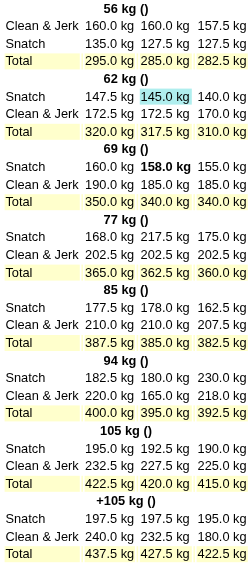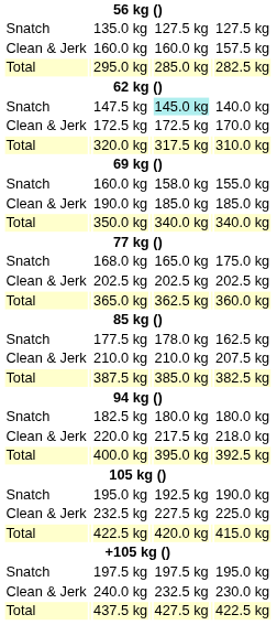 <table>
 <tr>
 <th colspan=7>56 kg ()</th>
+</tr>
+<tr>
+<td>Snatch</td>
+<td></td>
+<td>135.0 kg</td>
+<td></td>
+<td>127.5 kg</td>
+<td></td>
+<td>127.5 kg</td>
 </tr>
 <tr>
 <td>Clean & Jerk</td>
 <td></td>
 <td>160.0 kg</td>
 <td></td>
 <td>160.0 kg</td>
 <td></td>
 <td>157.5 kg</td>
-</tr>
-<tr>
-<td>Snatch</td>
-<td></td>
-<td>135.0 kg</td>
-<td></td>
-<td>127.5 kg</td>
-<td></td>
-<td>127.5 kg</td>
 </tr>
 <tr bgcolor=ffffcc>
 <td>Total</td>
 <td></td>
 <td>295.0 kg</td>
 <td></td>
 <td>285.0 kg</td>
 <td></td>
 <td>282.5 kg</td>
 </tr>
 <tr>
 <th colspan=7>62 kg ()</th>
 </tr>
 <tr>
 <td>Snatch</td>
 <td></td>
 <td>147.5 kg<br></td>
 <td></td>
 <td style="background: paleturquoise;">145.0 kg</td>
 <td></td>
 <td>140.0 kg</td>
 </tr>
 <tr>
 <td>Clean & Jerk</td>
 <td></td>
 <td>172.5 kg</td>
 <td></td>
 <td>172.5 kg</td>
 <td></td>
 <td>170.0 kg</td>
 </tr>
 <tr bgcolor=ffffcc>
 <td>Total</td>
 <td></td>
 <td>320.0 kg</td>
 <td></td>
 <td>317.5 kg</td>
 <td></td>
 <td>310.0 kg</td>
 </tr>
 <tr>
 <th colspan=7>69 kg ()</th>
 </tr>
 <tr>
 <td>Snatch</td>
 <td></td>
 <td>160.0 kg<br></td>
 <td></td>
-<td><strong>158.0 kg</strong></td>
+<td>158.0 kg</td>
 <td></td>
 <td>155.0 kg</td>
 </tr>
 <tr>
 <td>Clean & Jerk</td>
 <td></td>
 <td>190.0 kg</td>
 <td></td>
 <td>185.0 kg</td>
 <td></td>
 <td>185.0 kg</td>
 </tr>
 <tr bgcolor=ffffcc>
 <td>Total</td>
 <td></td>
 <td>350.0 kg<br></td>
 <td></td>
 <td>340.0 kg</td>
 <td></td>
 <td>340.0 kg</td>
 </tr>
 <tr>
 <th colspan=7>77 kg ()</th>
 </tr>
 <tr>
 <td>Snatch</td>
 <td></td>
 <td>168.0 kg<br></td>
 <td></td>
-<td>217.5 kg</td>
+<td>165.0 kg</td>
 <td></td>
 <td>175.0 kg</td>
 </tr>
 <tr>
 <td>Clean & Jerk</td>
 <td></td>
 <td>202.5 kg</td>
 <td></td>
 <td>202.5 kg</td>
 <td></td>
 <td>202.5 kg</td>
 </tr>
 <tr bgcolor=ffffcc>
 <td>Total</td>
 <td></td>
 <td>365.0 kg</td>
 <td></td>
 <td>362.5 kg</td>
 <td></td>
 <td>360.0 kg</td>
 </tr>
 <tr>
 <th colspan=7>85 kg ()</th>
 </tr>
 <tr>
 <td>Snatch</td>
 <td></td>
 <td>177.5 kg</td>
 <td></td>
 <td>178.0 kg<br></td>
 <td></td>
 <td>162.5 kg</td>
 </tr>
 <tr>
 <td>Clean & Jerk</td>
 <td></td>
 <td>210.0 kg</td>
 <td></td>
 <td>210.0 kg</td>
 <td></td>
 <td>207.5 kg</td>
 </tr>
 <tr bgcolor=ffffcc>
 <td>Total</td>
 <td></td>
 <td>387.5 kg</td>
 <td></td>
 <td>385.0 kg</td>
 <td></td>
 <td>382.5 kg</td>
 </tr>
 <tr>
 <th colspan=7>94 kg ()</th>
 </tr>
 <tr>
 <td>Snatch</td>
 <td></td>
 <td>182.5 kg</td>
 <td></td>
 <td>180.0 kg</td>
 <td></td>
-<td>230.0 kg</td>
+<td>180.0 kg</td>
 </tr>
 <tr>
 <td>Clean & Jerk</td>
 <td></td>
 <td>220.0 kg</td>
 <td></td>
-<td>165.0 kg</td>
+<td>217.5 kg</td>
 <td></td>
 <td>218.0 kg</td>
 </tr>
 <tr bgcolor=ffffcc>
 <td>Total</td>
 <td></td>
 <td>400.0 kg</td>
 <td></td>
 <td>395.0 kg</td>
 <td></td>
 <td>392.5 kg</td>
 </tr>
 <tr>
 <th colspan=7>105 kg ()</th>
 </tr>
 <tr>
 <td>Snatch</td>
 <td></td>
 <td>195.0 kg</td>
 <td></td>
 <td>192.5 kg</td>
 <td></td>
 <td>190.0 kg</td>
 </tr>
 <tr>
 <td>Clean & Jerk</td>
 <td></td>
 <td>232.5 kg</td>
 <td></td>
 <td>227.5 kg</td>
 <td></td>
 <td>225.0 kg</td>
 </tr>
 <tr bgcolor=ffffcc>
 <td>Total</td>
 <td></td>
 <td>422.5 kg</td>
 <td></td>
 <td>420.0 kg</td>
 <td></td>
 <td>415.0 kg</td>
 </tr>
 <tr>
 <th colspan=7>+105 kg ()</th>
 </tr>
 <tr>
 <td>Snatch</td>
 <td></td>
 <td>197.5 kg</td>
 <td></td>
 <td>197.5 kg</td>
 <td></td>
 <td>195.0 kg</td>
 </tr>
 <tr>
 <td>Clean & Jerk</td>
 <td></td>
 <td>240.0 kg</td>
 <td></td>
 <td>232.5 kg</td>
 <td></td>
-<td>180.0 kg</td>
+<td>230.0 kg</td>
 </tr>
 <tr bgcolor=ffffcc>
 <td>Total</td>
 <td></td>
 <td>437.5 kg</td>
 <td></td>
 <td>427.5 kg</td>
 <td></td>
 <td>422.5 kg</td>
 </tr>
 </table>
